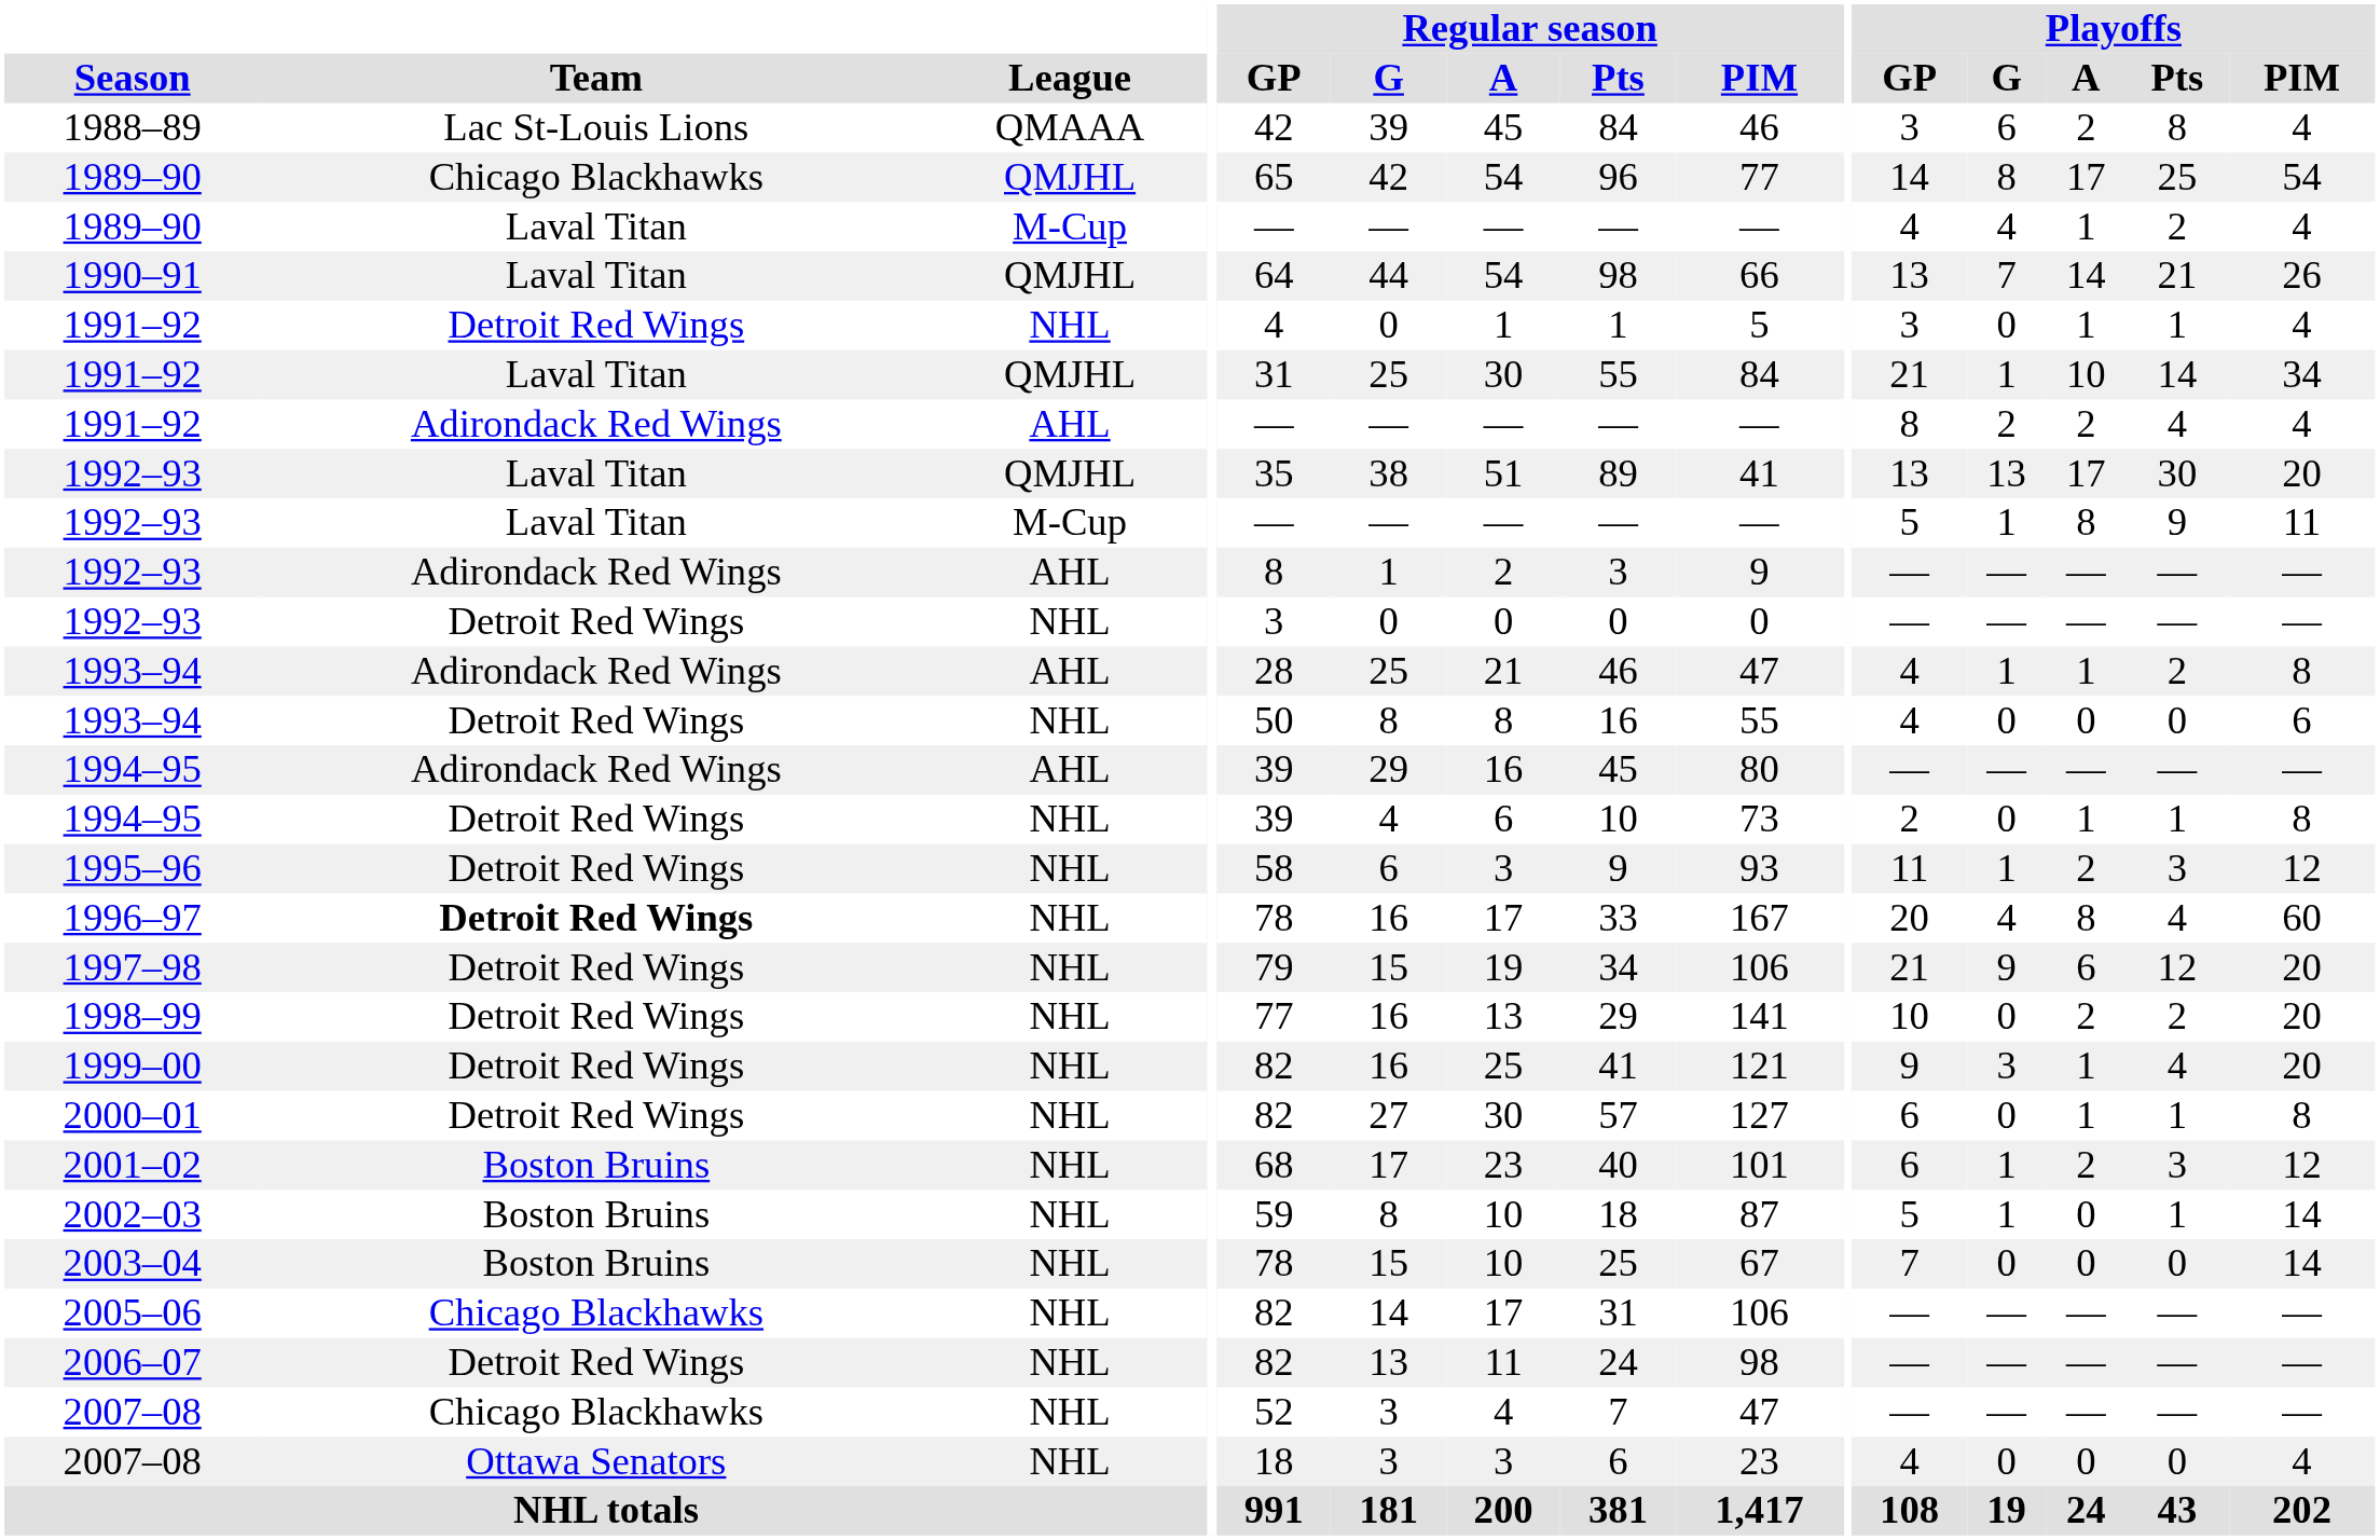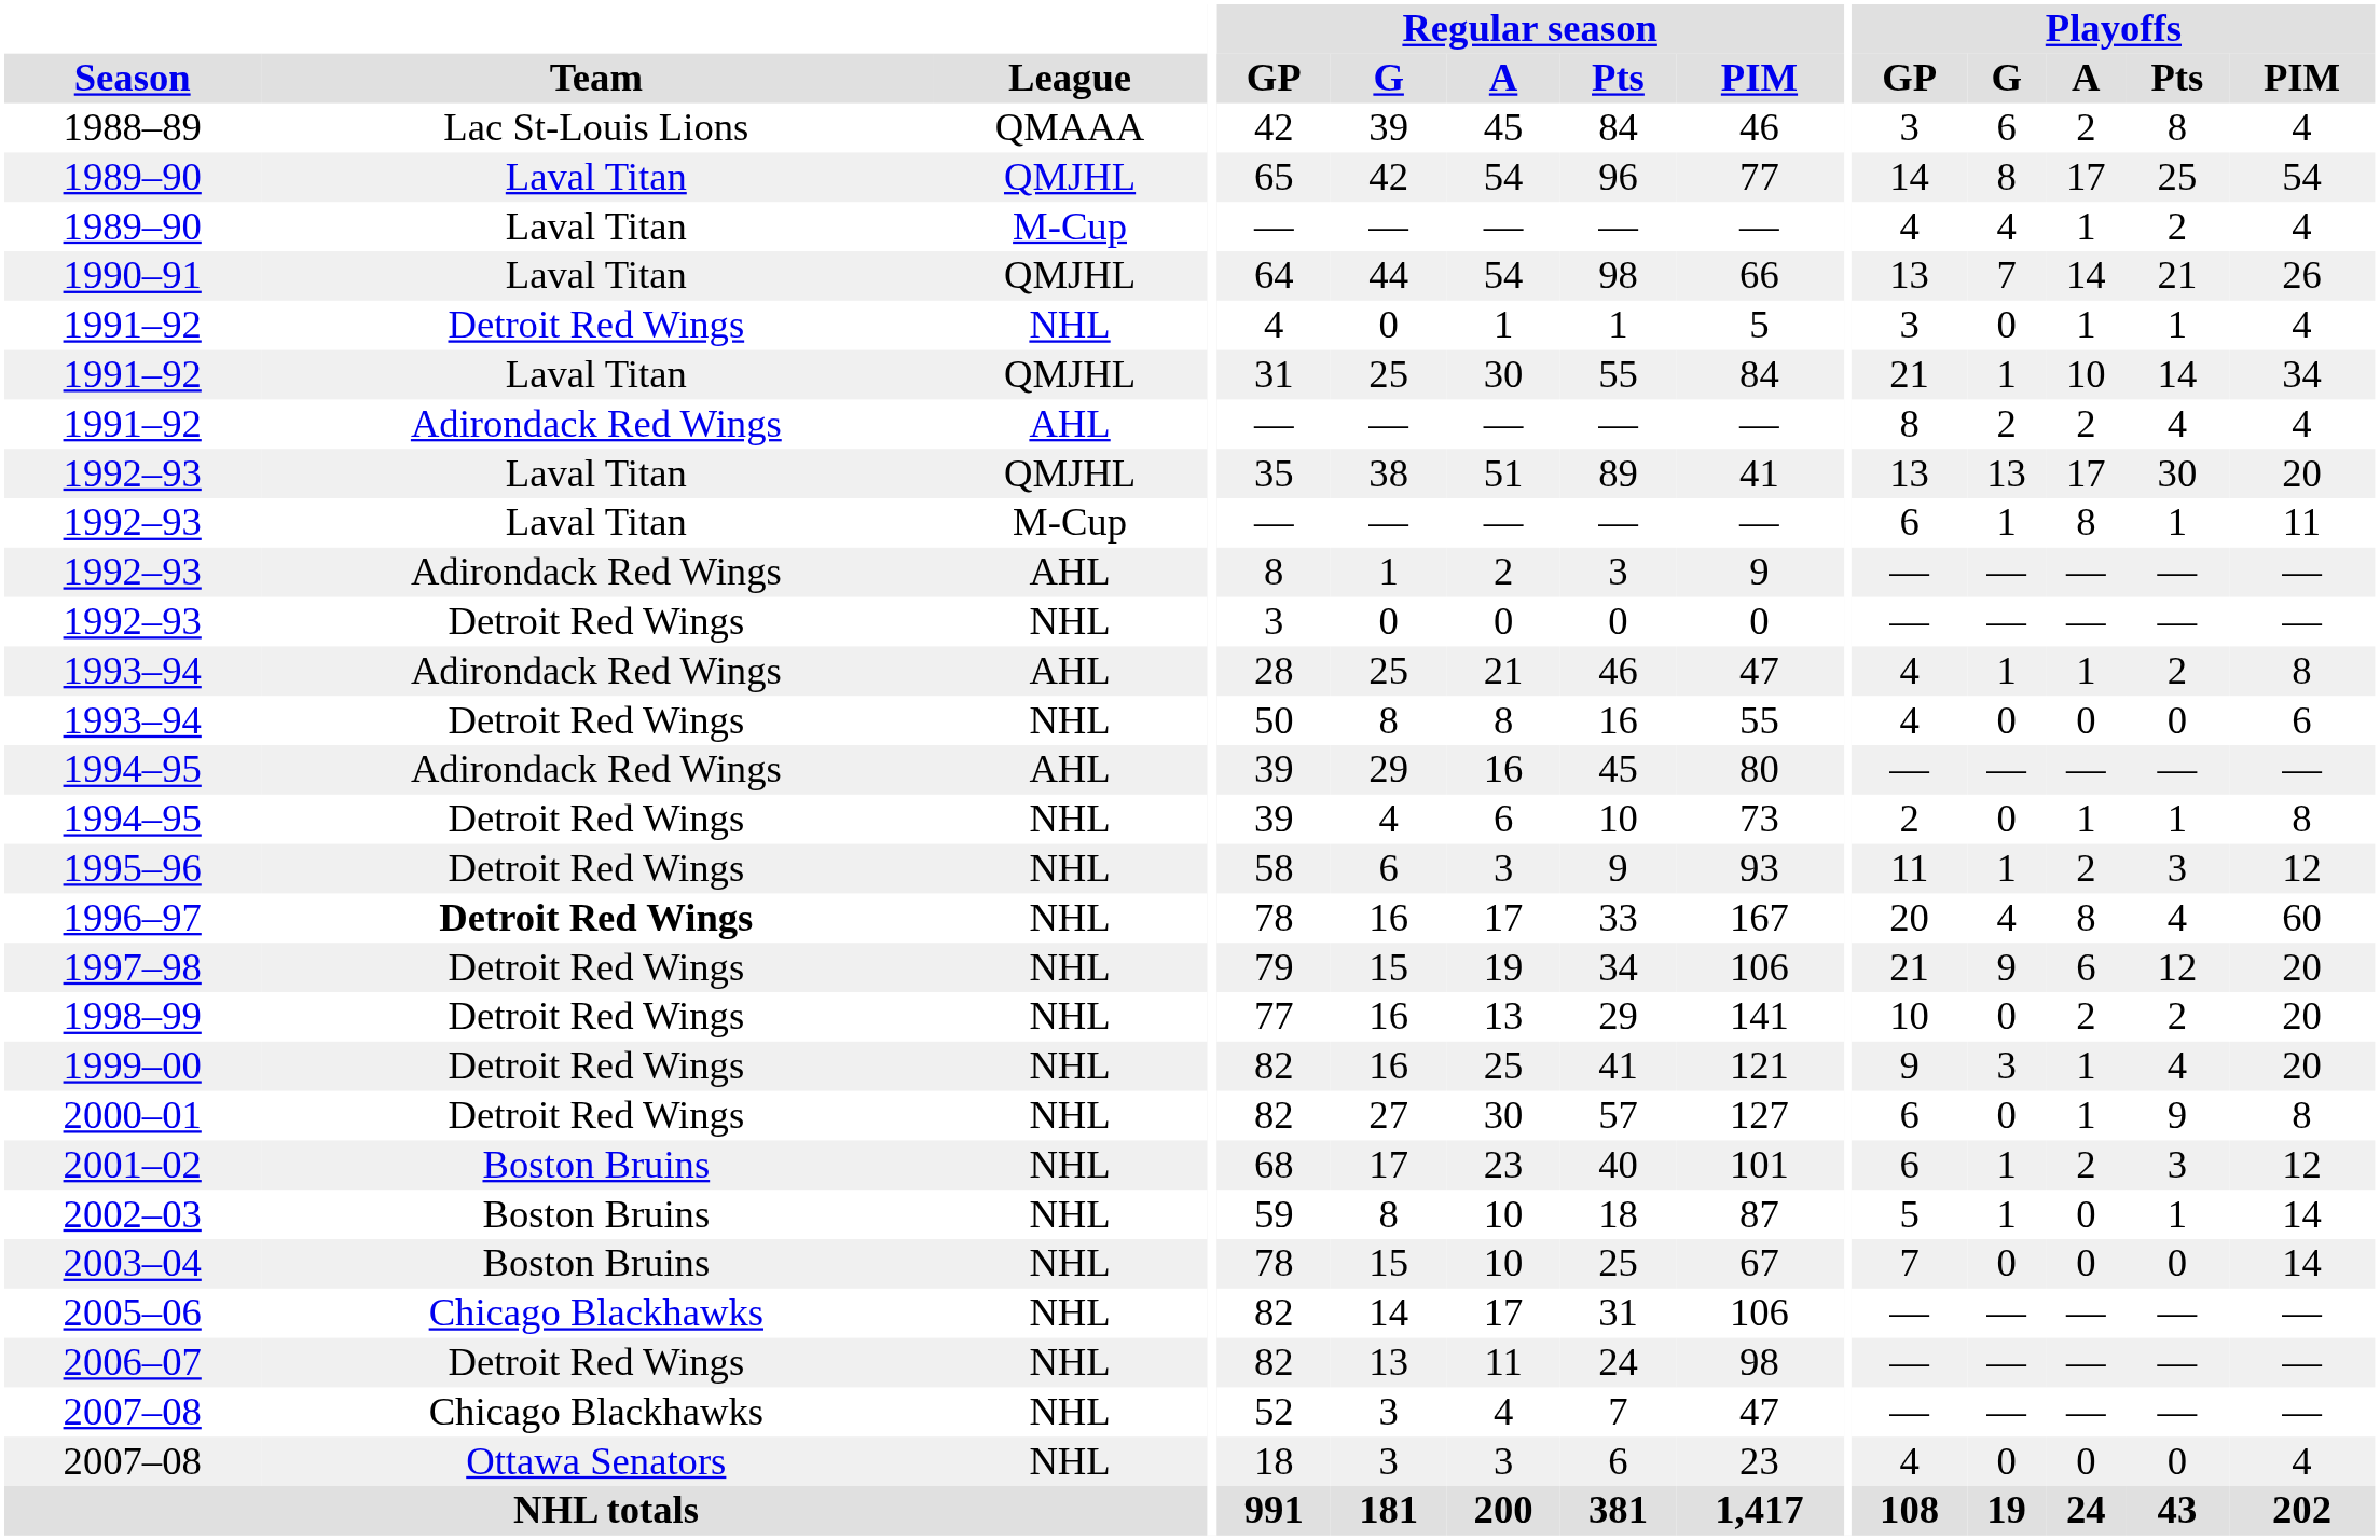 <table border="0" cellpadding="1" cellspacing="0" style="text-align:center; width:60em">
 <tr bgcolor="#e0e0e0">
 <th colspan="3" bgcolor="#ffffff"></th>
 <th rowspan="100" bgcolor="#ffffff"></th>
 <th colspan="5"><a href='#'>Regular season</a></th>
 <th rowspan="100" bgcolor="#ffffff"></th>
 <th colspan="5"><a href='#'>Playoffs</a></th>
 </tr>
 <tr bgcolor="#e0e0e0">
 <th><a href='#'>Season</a></th>
 <th>Team</th>
 <th>League</th>
 <th>GP</th>
 <th><a href='#'>G</a></th>
 <th><a href='#'>A</a></th>
 <th><a href='#'>Pts</a></th>
 <th><a href='#'>PIM</a></th>
 <th>GP</th>
 <th>G</th>
 <th>A</th>
 <th>Pts</th>
 <th>PIM</th>
 </tr>
 <tr>
 <td>1988–89</td>
 <td>Lac St-Louis Lions</td>
 <td>QMAAA</td>
 <td>42</td>
 <td>39</td>
 <td>45</td>
 <td>84</td>
 <td>46</td>
 <td>3</td>
 <td>6</td>
 <td>2</td>
 <td>8</td>
 <td>4</td>
 </tr>
 <tr bgcolor=f0f0f0>
 <td><a href='#'>1989–90</a></td>
-<td>Chicago Blackhawks</td>
+<td><a href='#'>Laval Titan</a></td>
 <td><a href='#'>QMJHL</a></td>
 <td>65</td>
 <td>42</td>
 <td>54</td>
 <td>96</td>
 <td>77</td>
 <td>14</td>
 <td>8</td>
 <td>17</td>
 <td>25</td>
 <td>54</td>
 </tr>
 <tr>
 <td><a href='#'>1989–90</a></td>
 <td>Laval Titan</td>
 <td><a href='#'>M-Cup</a></td>
 <td>—</td>
 <td>—</td>
 <td>—</td>
 <td>—</td>
 <td>—</td>
 <td>4</td>
 <td>4</td>
 <td>1</td>
 <td>2</td>
 <td>4</td>
 </tr>
 <tr bgcolor=f0f0f0>
 <td><a href='#'>1990–91</a></td>
 <td>Laval Titan</td>
 <td>QMJHL</td>
 <td>64</td>
 <td>44</td>
 <td>54</td>
 <td>98</td>
 <td>66</td>
 <td>13</td>
 <td>7</td>
 <td>14</td>
 <td>21</td>
 <td>26</td>
 </tr>
 <tr>
 <td><a href='#'>1991–92</a></td>
 <td><a href='#'>Detroit Red Wings</a></td>
 <td><a href='#'>NHL</a></td>
 <td>4</td>
 <td>0</td>
 <td>1</td>
 <td>1</td>
 <td>5</td>
 <td>3</td>
 <td>0</td>
 <td>1</td>
 <td>1</td>
 <td>4</td>
 </tr>
 <tr bgcolor=f0f0f0>
 <td><a href='#'>1991–92</a></td>
 <td>Laval Titan</td>
 <td>QMJHL</td>
 <td>31</td>
 <td>25</td>
 <td>30</td>
 <td>55</td>
 <td>84</td>
 <td>21</td>
 <td>1</td>
 <td>10</td>
 <td>14</td>
 <td>34</td>
 </tr>
 <tr>
 <td><a href='#'>1991–92</a></td>
 <td><a href='#'>Adirondack Red Wings</a></td>
 <td><a href='#'>AHL</a></td>
 <td>—</td>
 <td>—</td>
 <td>—</td>
 <td>—</td>
 <td>—</td>
 <td>8</td>
 <td>2</td>
 <td>2</td>
 <td>4</td>
 <td>4</td>
 </tr>
 <tr bgcolor=f0f0f0>
 <td><a href='#'>1992–93</a></td>
 <td>Laval Titan</td>
 <td>QMJHL</td>
 <td>35</td>
 <td>38</td>
 <td>51</td>
 <td>89</td>
 <td>41</td>
 <td>13</td>
 <td>13</td>
 <td>17</td>
 <td>30</td>
 <td>20</td>
 </tr>
 <tr>
 <td><a href='#'>1992–93</a></td>
 <td>Laval Titan</td>
 <td>M-Cup</td>
 <td>—</td>
 <td>—</td>
 <td>—</td>
 <td>—</td>
 <td>—</td>
-<td>5</td>
+<td>6</td>
 <td>1</td>
 <td>8</td>
-<td>9</td>
+<td>1</td>
 <td>11</td>
 </tr>
 <tr bgcolor=f0f0f0>
 <td><a href='#'>1992–93</a></td>
 <td>Adirondack Red Wings</td>
 <td>AHL</td>
 <td>8</td>
 <td>1</td>
 <td>2</td>
 <td>3</td>
 <td>9</td>
 <td>—</td>
 <td>—</td>
 <td>—</td>
 <td>—</td>
 <td>—</td>
 </tr>
 <tr>
 <td><a href='#'>1992–93</a></td>
 <td>Detroit Red Wings</td>
 <td>NHL</td>
 <td>3</td>
 <td>0</td>
 <td>0</td>
 <td>0</td>
 <td>0</td>
 <td>—</td>
 <td>—</td>
 <td>—</td>
 <td>—</td>
 <td>—</td>
 </tr>
 <tr bgcolor=f0f0f0>
 <td><a href='#'>1993–94</a></td>
 <td>Adirondack Red Wings</td>
 <td>AHL</td>
 <td>28</td>
 <td>25</td>
 <td>21</td>
 <td>46</td>
 <td>47</td>
 <td>4</td>
 <td>1</td>
 <td>1</td>
 <td>2</td>
 <td>8</td>
 </tr>
 <tr>
 <td><a href='#'>1993–94</a></td>
 <td>Detroit Red Wings</td>
 <td>NHL</td>
 <td>50</td>
 <td>8</td>
 <td>8</td>
 <td>16</td>
 <td>55</td>
 <td>4</td>
 <td>0</td>
 <td>0</td>
 <td>0</td>
 <td>6</td>
 </tr>
 <tr bgcolor=f0f0f0>
 <td><a href='#'>1994–95</a></td>
 <td>Adirondack Red Wings</td>
 <td>AHL</td>
 <td>39</td>
 <td>29</td>
 <td>16</td>
 <td>45</td>
 <td>80</td>
 <td>—</td>
 <td>—</td>
 <td>—</td>
 <td>—</td>
 <td>—</td>
 </tr>
 <tr>
 <td><a href='#'>1994–95</a></td>
 <td>Detroit Red Wings</td>
 <td>NHL</td>
 <td>39</td>
 <td>4</td>
 <td>6</td>
 <td>10</td>
 <td>73</td>
 <td>2</td>
 <td>0</td>
 <td>1</td>
 <td>1</td>
 <td>8</td>
 </tr>
 <tr bgcolor=f0f0f0>
 <td><a href='#'>1995–96</a></td>
 <td>Detroit Red Wings</td>
 <td>NHL</td>
 <td>58</td>
 <td>6</td>
 <td>3</td>
 <td>9</td>
 <td>93</td>
 <td>11</td>
 <td>1</td>
 <td>2</td>
 <td>3</td>
 <td>12</td>
 </tr>
 <tr>
 <td><a href='#'>1996–97</a></td>
 <td><strong>Detroit Red Wings</strong></td>
 <td>NHL</td>
 <td>78</td>
 <td>16</td>
 <td>17</td>
 <td>33</td>
 <td>167</td>
 <td>20</td>
 <td>4</td>
 <td>8</td>
 <td>4</td>
 <td>60</td>
 </tr>
 <tr bgcolor=f0f0f0>
 <td><a href='#'>1997–98</a></td>
 <td>Detroit Red Wings</td>
 <td>NHL</td>
 <td>79</td>
 <td>15</td>
 <td>19</td>
 <td>34</td>
 <td>106</td>
 <td>21</td>
 <td>9</td>
 <td>6</td>
 <td>12</td>
 <td>20</td>
 </tr>
 <tr>
 <td><a href='#'>1998–99</a></td>
 <td>Detroit Red Wings</td>
 <td>NHL</td>
 <td>77</td>
 <td>16</td>
 <td>13</td>
 <td>29</td>
 <td>141</td>
 <td>10</td>
 <td>0</td>
 <td>2</td>
 <td>2</td>
 <td>20</td>
 </tr>
 <tr bgcolor=f0f0f0>
 <td><a href='#'>1999–00</a></td>
 <td>Detroit Red Wings</td>
 <td>NHL</td>
 <td>82</td>
 <td>16</td>
 <td>25</td>
 <td>41</td>
 <td>121</td>
 <td>9</td>
 <td>3</td>
 <td>1</td>
 <td>4</td>
 <td>20</td>
 </tr>
 <tr>
 <td><a href='#'>2000–01</a></td>
 <td>Detroit Red Wings</td>
 <td>NHL</td>
 <td>82</td>
 <td>27</td>
 <td>30</td>
 <td>57</td>
 <td>127</td>
 <td>6</td>
 <td>0</td>
 <td>1</td>
-<td>1</td>
+<td>9</td>
 <td>8</td>
 </tr>
 <tr bgcolor=f0f0f0>
 <td><a href='#'>2001–02</a></td>
 <td><a href='#'>Boston Bruins</a></td>
 <td>NHL</td>
 <td>68</td>
 <td>17</td>
 <td>23</td>
 <td>40</td>
 <td>101</td>
 <td>6</td>
 <td>1</td>
 <td>2</td>
 <td>3</td>
 <td>12</td>
 </tr>
 <tr>
 <td><a href='#'>2002–03</a></td>
 <td>Boston Bruins</td>
 <td>NHL</td>
 <td>59</td>
 <td>8</td>
 <td>10</td>
 <td>18</td>
 <td>87</td>
 <td>5</td>
 <td>1</td>
 <td>0</td>
 <td>1</td>
 <td>14</td>
 </tr>
 <tr bgcolor=f0f0f0>
 <td><a href='#'>2003–04</a></td>
 <td>Boston Bruins</td>
 <td>NHL</td>
 <td>78</td>
 <td>15</td>
 <td>10</td>
 <td>25</td>
 <td>67</td>
 <td>7</td>
 <td>0</td>
 <td>0</td>
 <td>0</td>
 <td>14</td>
 </tr>
 <tr>
 <td><a href='#'>2005–06</a></td>
 <td><a href='#'>Chicago Blackhawks</a></td>
 <td>NHL</td>
 <td>82</td>
 <td>14</td>
 <td>17</td>
 <td>31</td>
 <td>106</td>
 <td>—</td>
 <td>—</td>
 <td>—</td>
 <td>—</td>
 <td>—</td>
 </tr>
 <tr bgcolor=f0f0f0>
 <td><a href='#'>2006–07</a></td>
 <td>Detroit Red Wings</td>
 <td>NHL</td>
 <td>82</td>
 <td>13</td>
 <td>11</td>
 <td>24</td>
 <td>98</td>
 <td>—</td>
 <td>—</td>
 <td>—</td>
 <td>—</td>
 <td>—</td>
 </tr>
 <tr>
 <td><a href='#'>2007–08</a></td>
 <td>Chicago Blackhawks</td>
 <td>NHL</td>
 <td>52</td>
 <td>3</td>
 <td>4</td>
 <td>7</td>
 <td>47</td>
 <td>—</td>
 <td>—</td>
 <td>—</td>
 <td>—</td>
 <td>—</td>
 </tr>
 <tr bgcolor=f0f0f0>
 <td>2007–08</td>
 <td><a href='#'>Ottawa Senators</a></td>
 <td>NHL</td>
 <td>18</td>
 <td>3</td>
 <td>3</td>
 <td>6</td>
 <td>23</td>
 <td>4</td>
 <td>0</td>
 <td>0</td>
 <td>0</td>
 <td>4</td>
 </tr>
 <tr bgcolor="#e0e0e0">
 <th colspan="3">NHL totals</th>
 <th>991</th>
 <th>181</th>
 <th>200</th>
 <th>381</th>
 <th>1,417</th>
 <th>108</th>
 <th>19</th>
 <th>24</th>
 <th>43</th>
 <th>202</th>
 </tr>
 </table>
